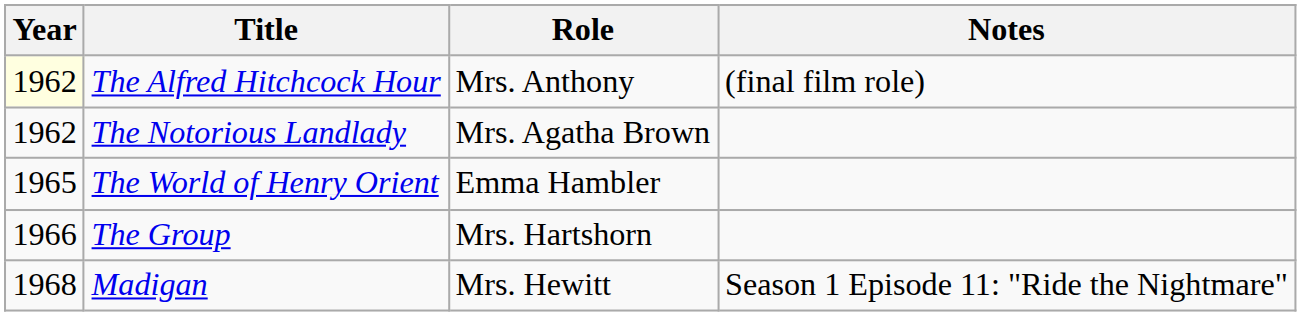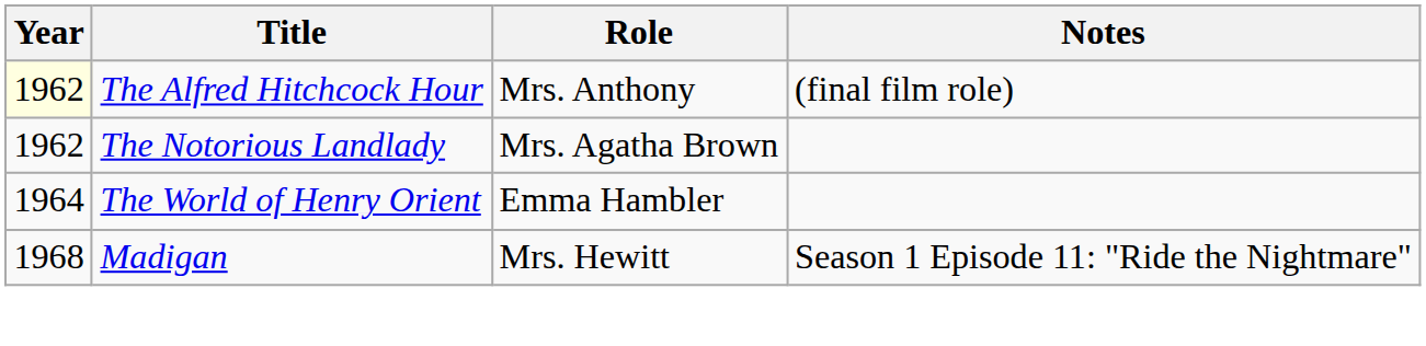 <table class="wikitable">
 <tr>
 <th>Year</th>
 <th>Title</th>
 <th>Role</th>
 <th>Notes</th>
 </tr>
 <tr>
 <td style="background: lightyellow;">1962</td>
 <td><em><a href='#'>The Alfred Hitchcock Hour</a></em></td>
 <td>Mrs. Anthony</td>
 <td>(final film role)</td>
 </tr>
 <tr>
 <td>1962</td>
 <td><em><a href='#'>The Notorious Landlady</a></em></td>
 <td>Mrs. Agatha Brown</td>
 <td></td>
 </tr>
 <tr>
-<td>1965</td>
+<td>1964</td>
 <td><em><a href='#'>The World of Henry Orient</a></em></td>
 <td>Emma Hambler</td>
-<td></td>
-</tr>
-<tr>
-<td>1966</td>
-<td><em><a href='#'>The Group</a></em></td>
-<td>Mrs. Hartshorn</td>
 <td></td>
 </tr>
 <tr>
 <td>1968</td>
 <td><em><a href='#'>Madigan</a></em></td>
 <td>Mrs. Hewitt</td>
 <td>Season 1 Episode 11: "Ride the Nightmare"</td>
 </tr>
 </table>
